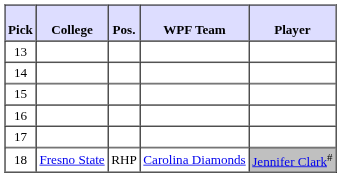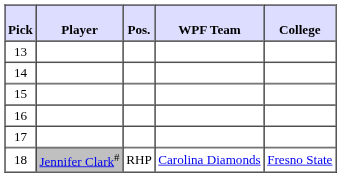 <table style="text-align: center" border="1" cellpadding="3" cellspacing="0">
 <tr>
 <th style="background:#ddf;"><br>Pick</th>
-<th style="background:#ddf;"><br>College</th>
+<th style="background:#ddf;"><br>Player</th>
 <th style="background:#ddf;"><br>Pos.</th>
 <th style="background:#ddf;"><br>WPF Team</th>
-<th style="background:#ddf;"><br>Player</th>
+<th style="background:#ddf;"><br>College</th>
 </tr>
 <tr>
 <td>13</td>
 <td></td>
 <td></td>
 <td></td>
 <td></td>
 </tr>
 <tr>
 <td>14</td>
 <td></td>
 <td></td>
 <td></td>
 <td></td>
 </tr>
 <tr>
 <td>15</td>
 <td></td>
 <td></td>
 <td></td>
 <td></td>
 </tr>
 <tr>
 <td>16</td>
 <td></td>
 <td></td>
 <td></td>
 <td></td>
 </tr>
 <tr>
 <td>17</td>
 <td></td>
 <td></td>
 <td></td>
 <td></td>
 </tr>
 <tr>
 <td>18</td>
-<td><a href='#'>Fresno State</a></td>
+<td style="background:#C0C0C0;"><a href='#'>Jennifer Clark</a><sup>#</sup></td>
 <td>RHP</td>
 <td><a href='#'>Carolina Diamonds</a></td>
-<td style="background:#C0C0C0;"><a href='#'>Jennifer Clark</a><sup>#</sup></td>
+<td><a href='#'>Fresno State</a></td>
 </tr>
 </table>
